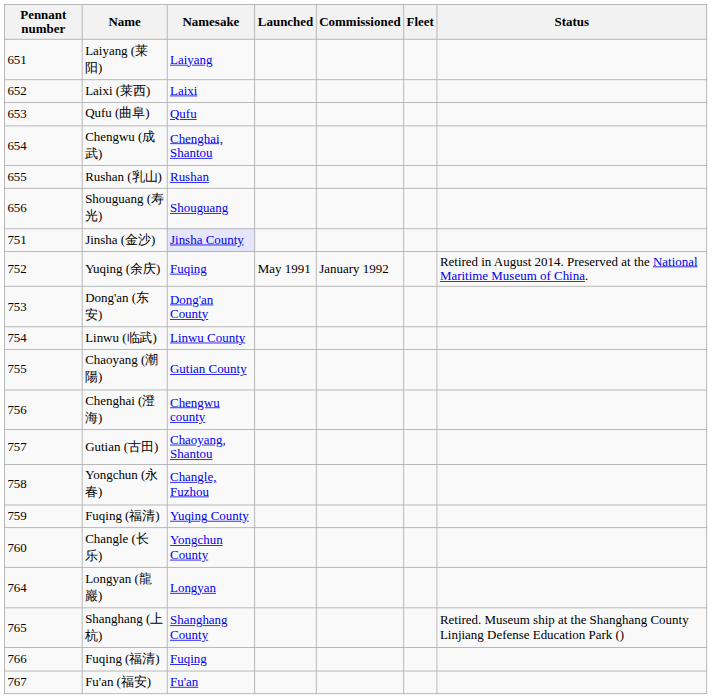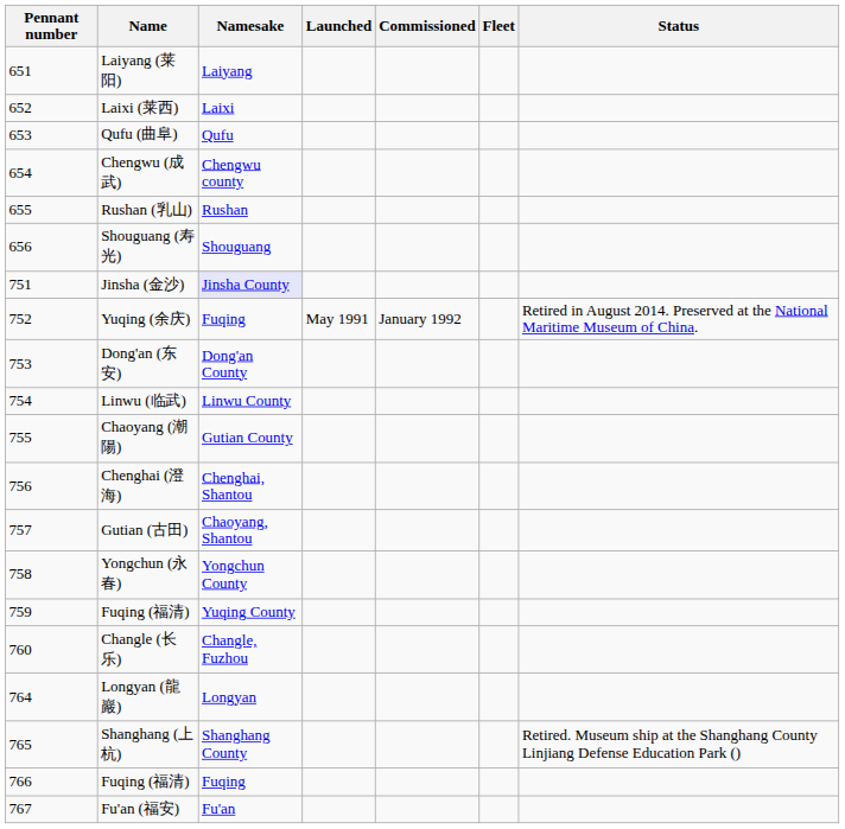 <table class="wikitable">
 <tr>
 <th>Pennant number</th>
 <th>Name</th>
 <th>Namesake</th>
 <th>Launched</th>
 <th>Commissioned</th>
 <th>Fleet</th>
 <th>Status</th>
 </tr>
 <tr>
 <td>651</td>
 <td>Laiyang (莱阳)</td>
 <td><a href='#'>Laiyang</a></td>
 <td></td>
 <td></td>
 <td></td>
 <td></td>
 </tr>
 <tr>
 <td>652</td>
 <td>Laixi (莱西)</td>
 <td><a href='#'>Laixi</a></td>
 <td></td>
 <td></td>
 <td></td>
 <td></td>
 </tr>
 <tr>
 <td>653</td>
 <td>Qufu (曲阜)</td>
 <td><a href='#'>Qufu</a></td>
 <td></td>
 <td></td>
 <td></td>
 <td></td>
 </tr>
 <tr>
 <td>654</td>
 <td>Chengwu (成武)</td>
-<td><a href='#'>Chenghai, Shantou</a></td>
+<td><a href='#'>Chengwu county</a></td>
 <td></td>
 <td></td>
 <td></td>
 <td></td>
 </tr>
 <tr>
 <td>655</td>
 <td>Rushan (乳山)</td>
 <td><a href='#'>Rushan</a></td>
 <td></td>
 <td></td>
 <td></td>
 <td></td>
 </tr>
 <tr>
 <td>656</td>
 <td>Shouguang (寿光)</td>
 <td><a href='#'>Shouguang</a></td>
 <td></td>
 <td></td>
 <td></td>
 <td></td>
 </tr>
 <tr>
 <td>751</td>
 <td>Jinsha (金沙)</td>
 <td style="background: lavender;"><a href='#'>Jinsha County</a></td>
 <td></td>
 <td></td>
 <td></td>
 <td></td>
 </tr>
 <tr>
 <td>752</td>
 <td>Yuqing (余庆)</td>
 <td><a href='#'>Fuqing</a></td>
 <td>May 1991</td>
 <td>January 1992</td>
 <td></td>
 <td>Retired in August 2014. Preserved at the <a href='#'>National Maritime Museum of China</a>.</td>
 </tr>
 <tr>
 <td>753</td>
 <td>Dong'an (东安)</td>
 <td><a href='#'>Dong'an County</a></td>
 <td></td>
 <td></td>
 <td></td>
 <td></td>
 </tr>
 <tr>
 <td>754</td>
 <td>Linwu (临武)</td>
 <td><a href='#'>Linwu County</a></td>
 <td></td>
 <td></td>
 <td></td>
 <td></td>
 </tr>
 <tr>
 <td>755</td>
 <td>Chaoyang (潮陽)</td>
 <td><a href='#'>Gutian County</a></td>
 <td></td>
 <td></td>
 <td></td>
 <td></td>
 </tr>
 <tr>
 <td>756</td>
 <td>Chenghai (澄海)</td>
-<td><a href='#'>Chengwu county</a></td>
+<td><a href='#'>Chenghai, Shantou</a></td>
 <td></td>
 <td></td>
 <td></td>
 <td></td>
 </tr>
 <tr>
 <td>757</td>
 <td>Gutian (古田)</td>
 <td><a href='#'>Chaoyang, Shantou</a></td>
 <td></td>
 <td></td>
 <td></td>
 <td></td>
 </tr>
 <tr>
 <td>758</td>
 <td>Yongchun (永春)</td>
-<td><a href='#'>Changle, Fuzhou</a></td>
+<td><a href='#'>Yongchun County</a></td>
 <td></td>
 <td></td>
 <td></td>
 <td></td>
 </tr>
 <tr>
 <td>759</td>
 <td>Fuqing (福清)</td>
 <td><a href='#'>Yuqing County</a></td>
 <td></td>
 <td></td>
 <td></td>
 <td></td>
 </tr>
 <tr>
 <td>760</td>
 <td>Changle (长乐)</td>
-<td><a href='#'>Yongchun County</a></td>
+<td><a href='#'>Changle, Fuzhou</a></td>
 <td></td>
 <td></td>
 <td></td>
 <td></td>
 </tr>
 <tr>
 <td>764</td>
 <td>Longyan (龍巖)</td>
 <td><a href='#'>Longyan</a></td>
 <td></td>
 <td></td>
 <td></td>
 <td></td>
 </tr>
 <tr>
 <td>765</td>
 <td>Shanghang (上杭)</td>
 <td><a href='#'>Shanghang County</a></td>
 <td></td>
 <td></td>
 <td></td>
 <td>Retired. Museum ship at the Shanghang County Linjiang Defense Education Park ()</td>
 </tr>
 <tr>
 <td>766</td>
 <td>Fuqing (福清)</td>
 <td><a href='#'>Fuqing</a></td>
 <td></td>
 <td></td>
 <td></td>
 <td></td>
 </tr>
 <tr>
 <td>767</td>
 <td>Fu'an (福安)</td>
 <td><a href='#'>Fu'an</a></td>
 <td></td>
 <td></td>
 <td></td>
 <td></td>
 </tr>
 </table>
